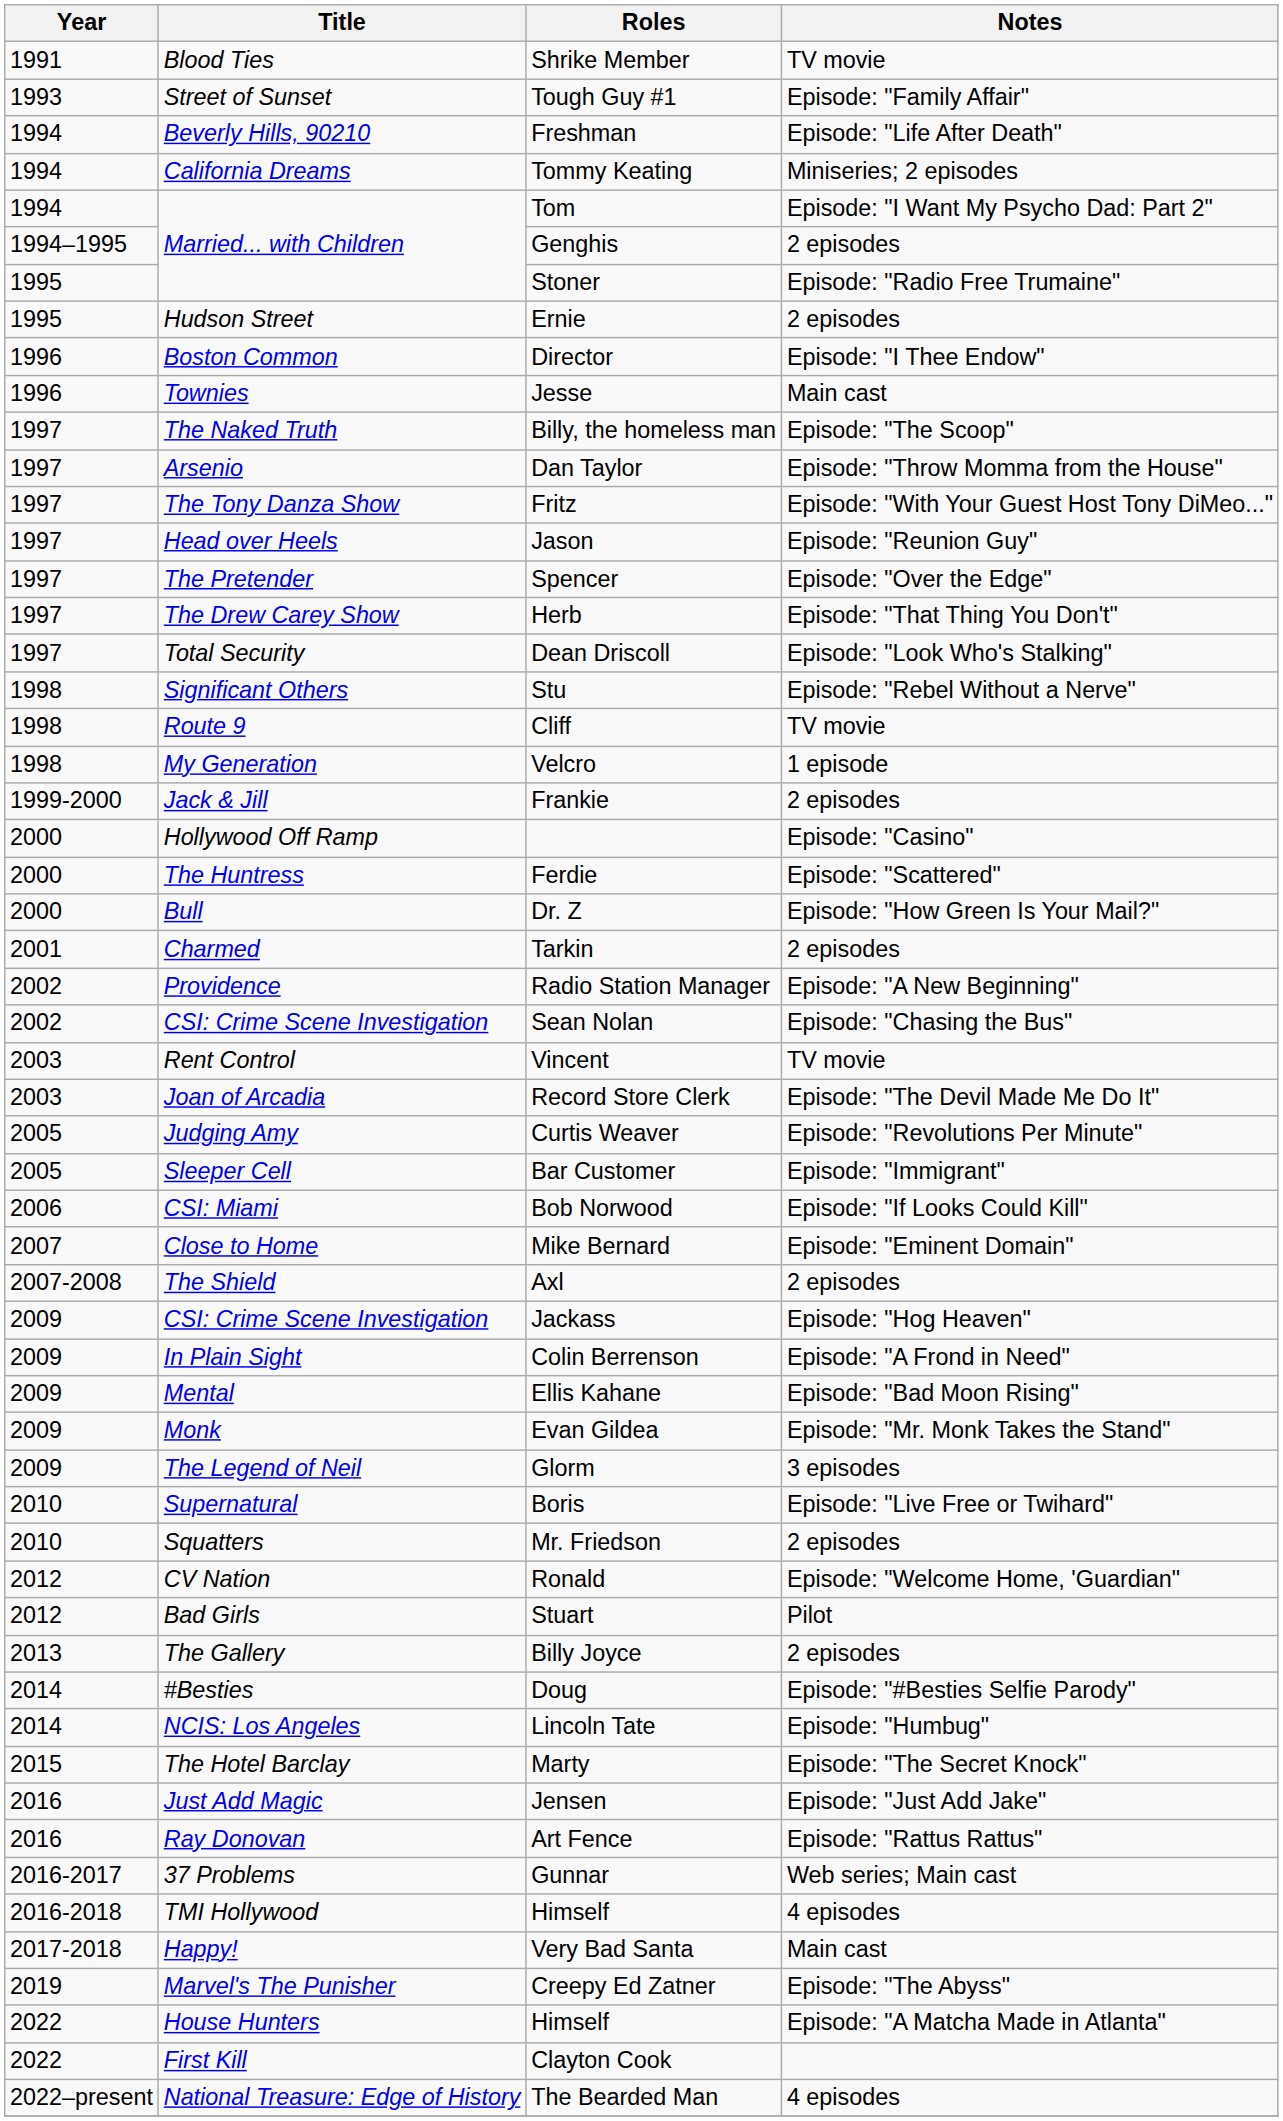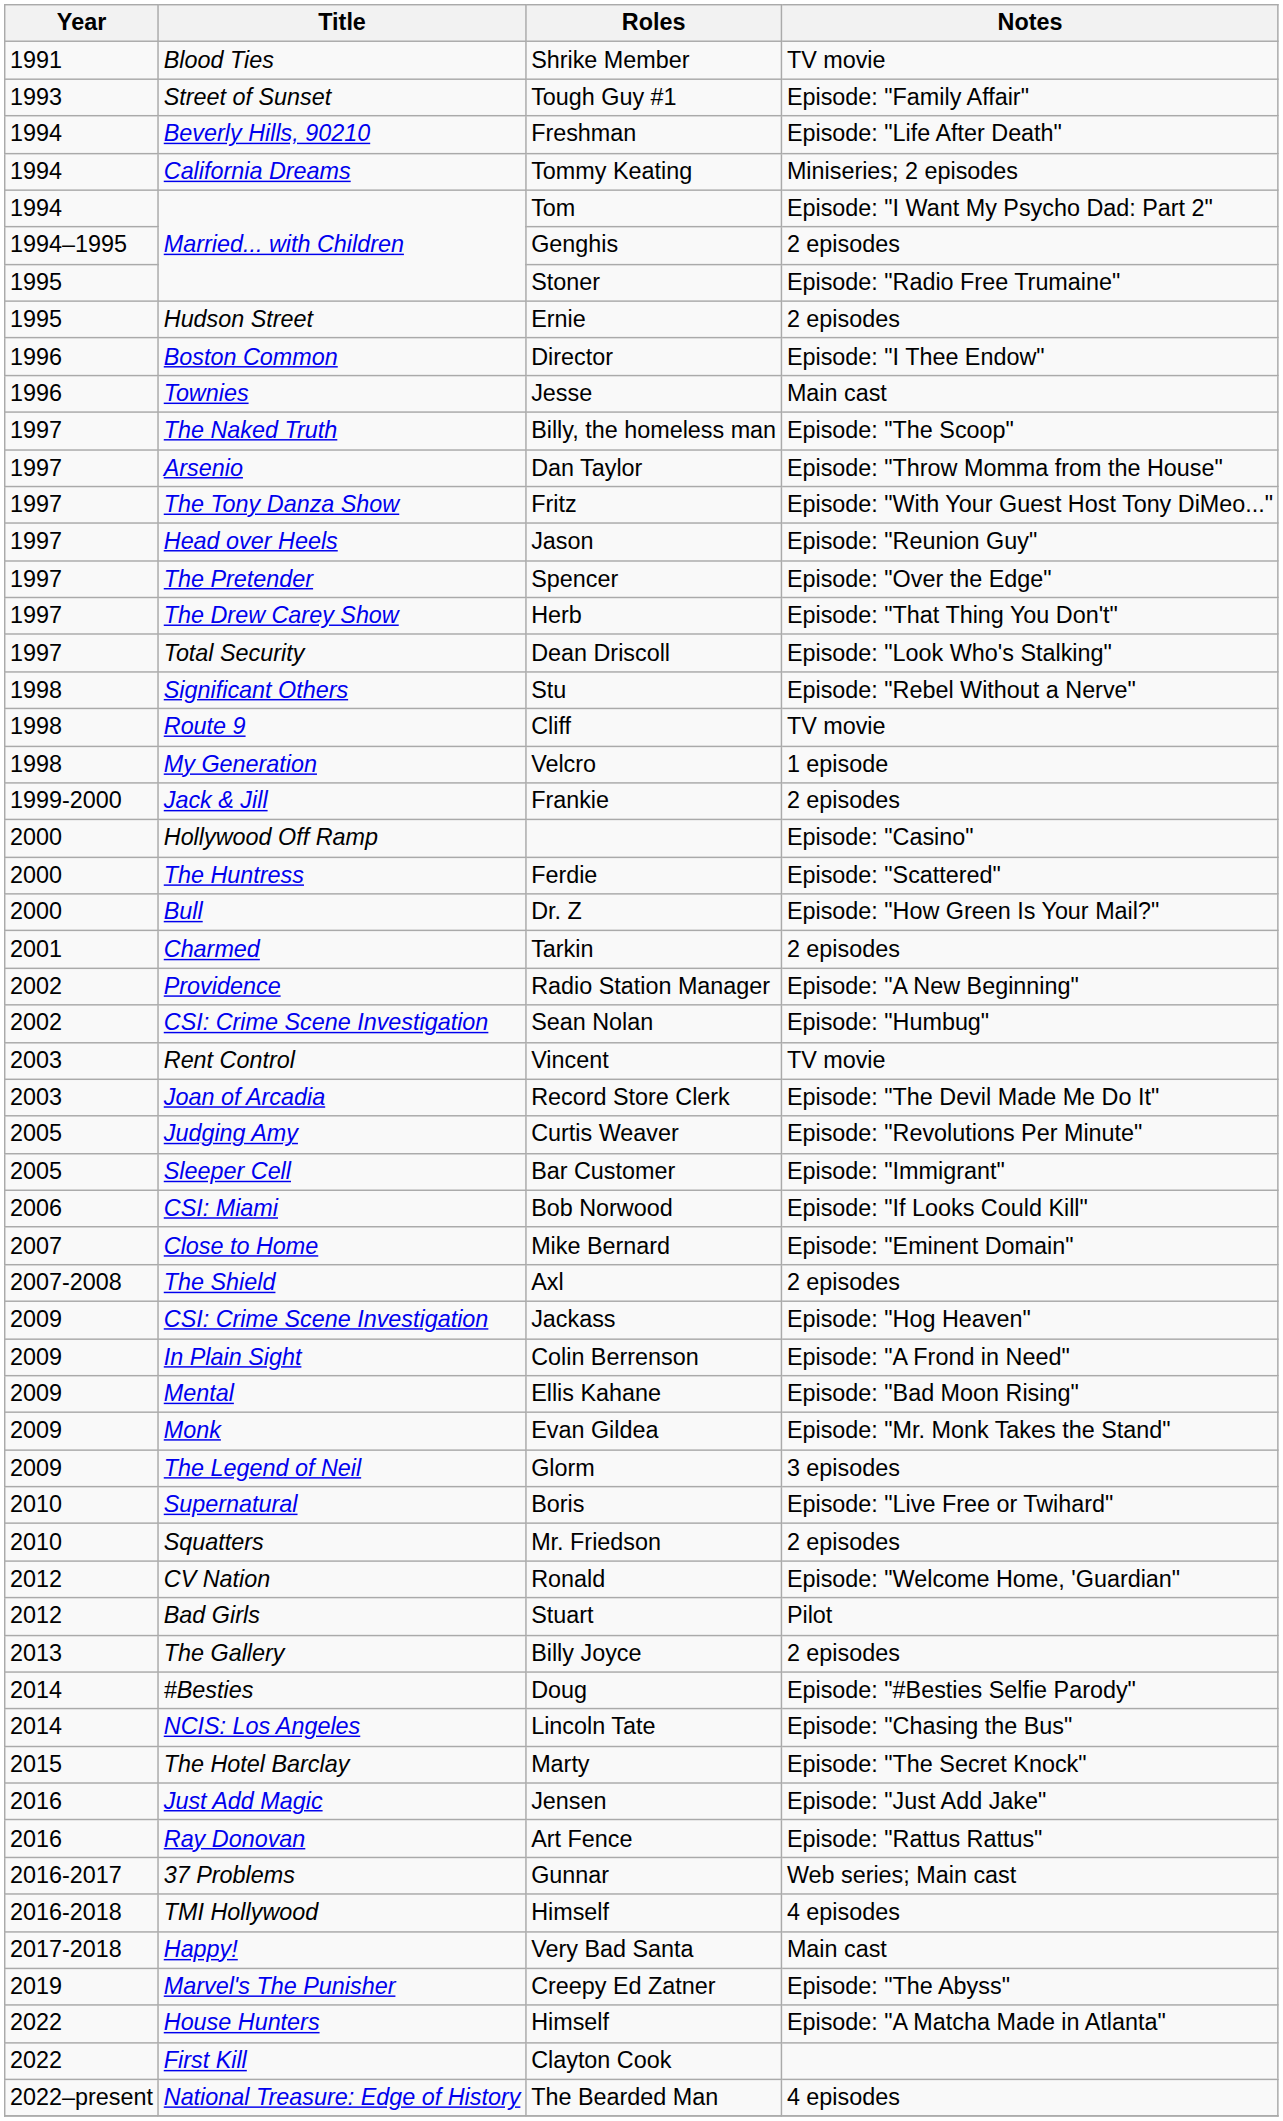 <table class = "wikitable sortable">
 <tr>
 <th>Year</th>
 <th>Title</th>
 <th>Roles</th>
 <th>Notes</th>
 </tr>
 <tr>
 <td>1991</td>
 <td><em>Blood Ties</em></td>
 <td>Shrike Member</td>
 <td>TV movie</td>
 </tr>
 <tr>
 <td>1993</td>
 <td><em>Street of Sunset</em></td>
 <td>Tough Guy #1</td>
 <td>Episode: "Family Affair"</td>
 </tr>
 <tr>
 <td>1994</td>
 <td><em><a href='#'>Beverly Hills, 90210</a></em></td>
 <td>Freshman</td>
 <td>Episode: "Life After Death"</td>
 </tr>
 <tr>
 <td>1994</td>
 <td><em><a href='#'>California Dreams</a></em></td>
 <td>Tommy Keating</td>
 <td>Miniseries; 2 episodes</td>
 </tr>
 <tr>
 <td>1994</td>
 <td rowspan="3"><em><a href='#'>Married... with Children</a></em></td>
 <td>Tom</td>
 <td>Episode: "I Want My Psycho Dad: Part 2"</td>
 </tr>
 <tr>
 <td>1994–1995</td>
 <td>Genghis</td>
 <td>2 episodes</td>
 </tr>
 <tr>
 <td>1995</td>
 <td>Stoner</td>
 <td>Episode: "Radio Free Trumaine"</td>
 </tr>
 <tr>
 <td>1995</td>
 <td><em>Hudson Street</em></td>
 <td>Ernie</td>
 <td>2 episodes</td>
 </tr>
 <tr>
 <td>1996</td>
 <td><em><a href='#'>Boston Common</a></em></td>
 <td>Director</td>
 <td>Episode: "I Thee Endow"</td>
 </tr>
 <tr>
 <td>1996</td>
 <td><em><a href='#'>Townies</a></em></td>
 <td>Jesse</td>
 <td>Main cast</td>
 </tr>
 <tr>
 <td>1997</td>
 <td><em><a href='#'>The Naked Truth</a></em></td>
 <td>Billy, the homeless man</td>
 <td>Episode: "The Scoop"</td>
 </tr>
 <tr>
 <td>1997</td>
 <td><em><a href='#'>Arsenio</a></em></td>
 <td>Dan Taylor</td>
 <td>Episode: "Throw Momma from the House"</td>
 </tr>
 <tr>
 <td>1997</td>
 <td><em><a href='#'>The Tony Danza Show</a></em></td>
 <td>Fritz</td>
 <td>Episode: "With Your Guest Host Tony DiMeo..."</td>
 </tr>
 <tr>
 <td>1997</td>
 <td><em><a href='#'>Head over Heels</a></em></td>
 <td>Jason</td>
 <td>Episode: "Reunion Guy"</td>
 </tr>
 <tr>
 <td>1997</td>
 <td><em><a href='#'>The Pretender</a></em></td>
 <td>Spencer</td>
 <td>Episode: "Over the Edge"</td>
 </tr>
 <tr>
 <td>1997</td>
 <td><em><a href='#'>The Drew Carey Show</a></em></td>
 <td>Herb</td>
 <td>Episode: "That Thing You Don't"</td>
 </tr>
 <tr>
 <td>1997</td>
 <td><em>Total Security</em></td>
 <td>Dean Driscoll</td>
 <td>Episode: "Look Who's Stalking"</td>
 </tr>
 <tr>
 <td>1998</td>
 <td><em><a href='#'>Significant Others</a></em></td>
 <td>Stu</td>
 <td>Episode: "Rebel Without a Nerve"</td>
 </tr>
 <tr>
 <td>1998</td>
 <td><em><a href='#'>Route 9</a></em></td>
 <td>Cliff</td>
 <td>TV movie</td>
 </tr>
 <tr>
 <td>1998</td>
 <td><em><a href='#'>My Generation</a></em></td>
 <td>Velcro</td>
 <td>1 episode</td>
 </tr>
 <tr>
 <td>1999-2000</td>
 <td><em><a href='#'>Jack & Jill</a></em></td>
 <td>Frankie</td>
 <td>2 episodes</td>
 </tr>
 <tr>
 <td>2000</td>
 <td><em>Hollywood Off Ramp</em></td>
 <td></td>
 <td>Episode: "Casino"</td>
 </tr>
 <tr>
 <td>2000</td>
 <td><em><a href='#'>The Huntress</a></em></td>
 <td>Ferdie</td>
 <td>Episode: "Scattered"</td>
 </tr>
 <tr>
 <td>2000</td>
 <td><em><a href='#'>Bull</a></em></td>
 <td>Dr. Z</td>
 <td>Episode: "How Green Is Your Mail?"</td>
 </tr>
 <tr>
 <td>2001</td>
 <td><em><a href='#'>Charmed</a></em></td>
 <td>Tarkin</td>
 <td>2 episodes</td>
 </tr>
 <tr>
 <td>2002</td>
 <td><em><a href='#'>Providence</a></em></td>
 <td>Radio Station Manager</td>
 <td>Episode: "A New Beginning"</td>
 </tr>
 <tr>
 <td>2002</td>
 <td><em><a href='#'>CSI: Crime Scene Investigation</a></em></td>
 <td>Sean Nolan</td>
-<td>Episode: "Chasing the Bus"</td>
+<td>Episode: "Humbug"</td>
 </tr>
 <tr>
 <td>2003</td>
 <td><em>Rent Control</em></td>
 <td>Vincent</td>
 <td>TV movie</td>
 </tr>
 <tr>
 <td>2003</td>
 <td><em><a href='#'>Joan of Arcadia</a></em></td>
 <td>Record Store Clerk</td>
 <td>Episode: "The Devil Made Me Do It"</td>
 </tr>
 <tr>
 <td>2005</td>
 <td><em><a href='#'>Judging Amy</a></em></td>
 <td>Curtis Weaver</td>
 <td>Episode: "Revolutions Per Minute"</td>
 </tr>
 <tr>
 <td>2005</td>
 <td><em><a href='#'>Sleeper Cell</a></em></td>
 <td>Bar Customer</td>
 <td>Episode: "Immigrant"</td>
 </tr>
 <tr>
 <td>2006</td>
 <td><em><a href='#'>CSI: Miami</a></em></td>
 <td>Bob Norwood</td>
 <td>Episode: "If Looks Could Kill"</td>
 </tr>
 <tr>
 <td>2007</td>
 <td><em><a href='#'>Close to Home</a></em></td>
 <td>Mike Bernard</td>
 <td>Episode: "Eminent Domain"</td>
 </tr>
 <tr>
 <td>2007-2008</td>
 <td><em><a href='#'>The Shield</a></em></td>
 <td>Axl</td>
 <td>2 episodes</td>
 </tr>
 <tr>
 <td>2009</td>
 <td><em><a href='#'>CSI: Crime Scene Investigation</a></em></td>
 <td>Jackass</td>
 <td>Episode: "Hog Heaven"</td>
 </tr>
 <tr>
 <td>2009</td>
 <td><em><a href='#'>In Plain Sight</a></em></td>
 <td>Colin Berrenson</td>
 <td>Episode: "A Frond in Need"</td>
 </tr>
 <tr>
 <td>2009</td>
 <td><em><a href='#'>Mental</a></em></td>
 <td>Ellis Kahane</td>
 <td>Episode: "Bad Moon Rising"</td>
 </tr>
 <tr>
 <td>2009</td>
 <td><em><a href='#'>Monk</a></em></td>
 <td>Evan Gildea</td>
 <td>Episode: "Mr. Monk Takes the Stand"</td>
 </tr>
 <tr>
 <td>2009</td>
 <td><em><a href='#'>The Legend of Neil</a></em></td>
 <td>Glorm</td>
 <td>3 episodes</td>
 </tr>
 <tr>
 <td>2010</td>
 <td><em><a href='#'>Supernatural</a></em></td>
 <td>Boris</td>
 <td>Episode: "Live Free or Twihard"</td>
 </tr>
 <tr>
 <td>2010</td>
 <td><em>Squatters</em></td>
 <td>Mr. Friedson</td>
 <td>2 episodes</td>
 </tr>
 <tr>
 <td>2012</td>
 <td><em>CV Nation</em></td>
 <td>Ronald</td>
 <td>Episode: "Welcome Home, 'Guardian"</td>
 </tr>
 <tr>
 <td>2012</td>
 <td><em>Bad Girls</em></td>
 <td>Stuart</td>
 <td>Pilot</td>
 </tr>
 <tr>
 <td>2013</td>
 <td><em>The Gallery</em></td>
 <td>Billy Joyce</td>
 <td>2 episodes</td>
 </tr>
 <tr>
 <td>2014</td>
 <td><em>#Besties</em></td>
 <td>Doug</td>
 <td>Episode: "#Besties Selfie Parody"</td>
 </tr>
 <tr>
 <td>2014</td>
 <td><em><a href='#'>NCIS: Los Angeles</a></em></td>
 <td>Lincoln Tate</td>
-<td>Episode: "Humbug"</td>
+<td>Episode: "Chasing the Bus"</td>
 </tr>
 <tr>
 <td>2015</td>
 <td><em>The Hotel Barclay</em></td>
 <td>Marty</td>
 <td>Episode: "The Secret Knock"</td>
 </tr>
 <tr>
 <td>2016</td>
 <td><em><a href='#'>Just Add Magic</a></em></td>
 <td>Jensen</td>
 <td>Episode: "Just Add Jake"</td>
 </tr>
 <tr>
 <td>2016</td>
 <td><em><a href='#'>Ray Donovan</a></em></td>
 <td>Art Fence</td>
 <td>Episode: "Rattus Rattus"</td>
 </tr>
 <tr>
 <td>2016-2017</td>
 <td><em>37 Problems</em></td>
 <td>Gunnar</td>
 <td>Web series; Main cast</td>
 </tr>
 <tr>
 <td>2016-2018</td>
 <td><em>TMI Hollywood</em></td>
 <td>Himself</td>
 <td>4 episodes</td>
 </tr>
 <tr>
 <td>2017-2018</td>
 <td><em><a href='#'>Happy!</a></em></td>
 <td>Very Bad Santa</td>
 <td>Main cast</td>
 </tr>
 <tr>
 <td>2019</td>
 <td><em><a href='#'>Marvel's The Punisher</a></em></td>
 <td>Creepy Ed Zatner</td>
 <td>Episode: "The Abyss"</td>
 </tr>
 <tr>
 <td>2022</td>
 <td><em><a href='#'>House Hunters</a></em></td>
 <td>Himself</td>
 <td>Episode: "A Matcha Made in Atlanta"</td>
 </tr>
 <tr>
 <td>2022</td>
 <td><em><a href='#'>First Kill</a></em></td>
 <td>Clayton Cook</td>
 </tr>
 <tr>
 <td>2022–present</td>
 <td><em><a href='#'>National Treasure: Edge of History</a></em></td>
 <td>The Bearded Man</td>
 <td>4 episodes</td>
 </tr>
 <tr>
 </tr>
 </table>
